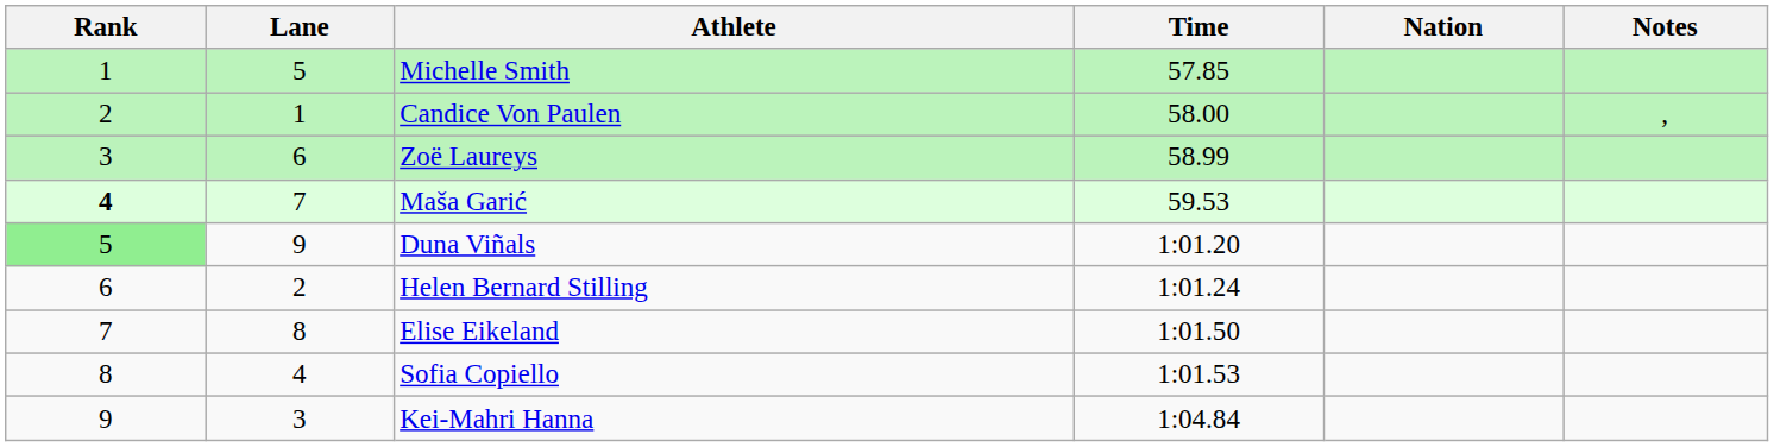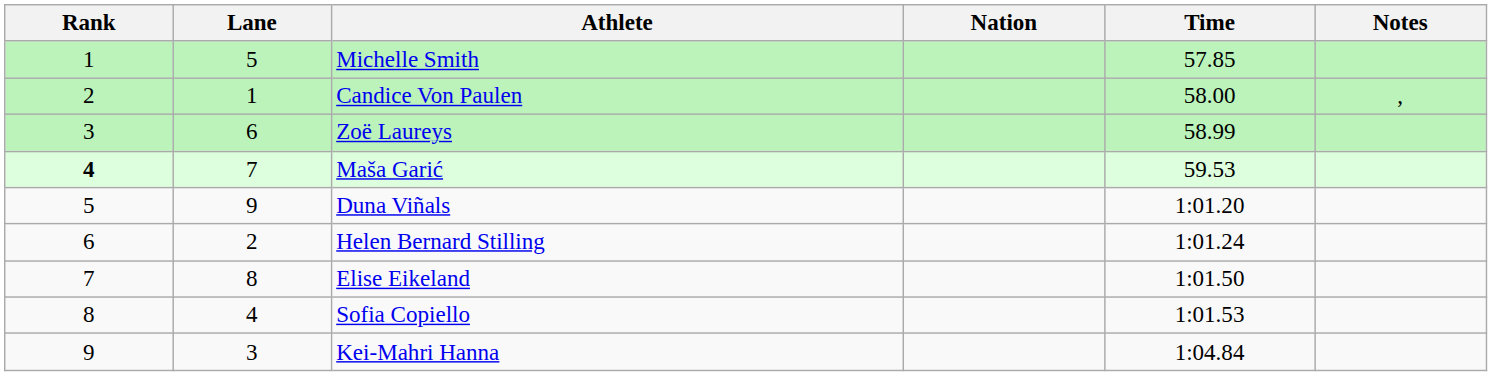 <table class="wikitable sortable" style="text-align:center;width: 65%;">
 <tr>
 <th scope="col">Rank</th>
 <th scope="col">Lane</th>
 <th scope="col">Athlete</th>
+<th scope="col">Nation</th>
 <th scope="col">Time</th>
-<th scope="col">Nation</th>
 <th scope="col">Notes</th>
 </tr>
 <tr bgcolor=bbf3bb>
 <td>1</td>
 <td>5</td>
 <td align=left><a href='#'>Michelle Smith</a></td>
+<td align=left></td>
 <td>57.85</td>
-<td align=left></td>
 <td></td>
 </tr>
 <tr bgcolor=bbf3bb>
 <td>2</td>
 <td>1</td>
 <td align=left><a href='#'>Candice Von Paulen</a></td>
+<td align=left></td>
 <td>58.00</td>
-<td align=left></td>
 <td>, </td>
 </tr>
 <tr bgcolor=bbf3bb>
 <td>3</td>
 <td>6</td>
 <td align=left><a href='#'>Zoë Laureys</a></td>
+<td align=left></td>
 <td>58.99</td>
-<td align=left></td>
 <td></td>
 </tr>
 <tr bgcolor=ddffdd>
 <td><strong>4</strong></td>
 <td>7</td>
 <td align=left><a href='#'>Maša Garić</a></td>
+<td align=left></td>
 <td>59.53</td>
-<td align=left></td>
 <td></td>
 </tr>
 <tr>
-<td style="background: lightgreen;">5</td>
+<td>5</td>
 <td>9</td>
 <td align=left><a href='#'>Duna Viñals</a></td>
+<td align=left></td>
 <td>1:01.20</td>
-<td align=left></td>
 <td></td>
 </tr>
 <tr>
 <td>6</td>
 <td>2</td>
 <td align=left><a href='#'>Helen Bernard Stilling</a></td>
+<td align=left></td>
 <td>1:01.24</td>
-<td align=left></td>
 <td></td>
 </tr>
 <tr>
 <td>7</td>
 <td>8</td>
 <td align=left><a href='#'>Elise Eikeland</a></td>
+<td align=left></td>
 <td>1:01.50</td>
-<td align=left></td>
 <td></td>
 </tr>
 <tr>
 <td>8</td>
 <td>4</td>
 <td align=left><a href='#'>Sofia Copiello</a></td>
+<td align=left></td>
 <td>1:01.53</td>
-<td align=left></td>
 <td></td>
 </tr>
 <tr>
 <td>9</td>
 <td>3</td>
 <td align=left><a href='#'>Kei-Mahri Hanna</a></td>
+<td align=left></td>
 <td>1:04.84</td>
-<td align=left></td>
 <td></td>
 </tr>
 </table>
